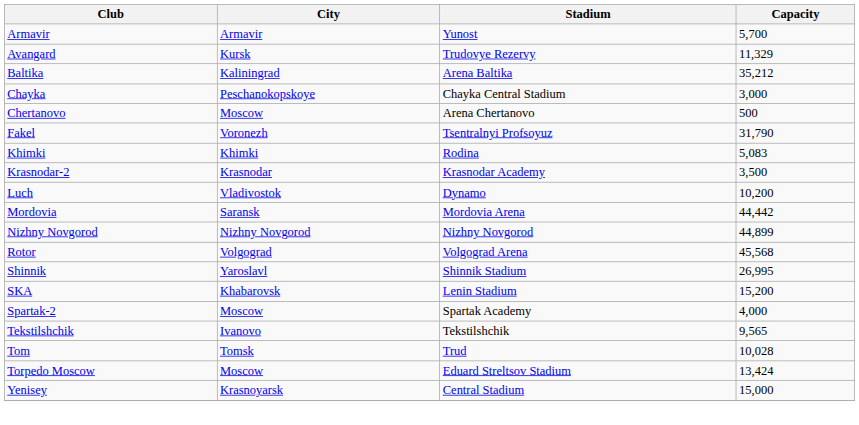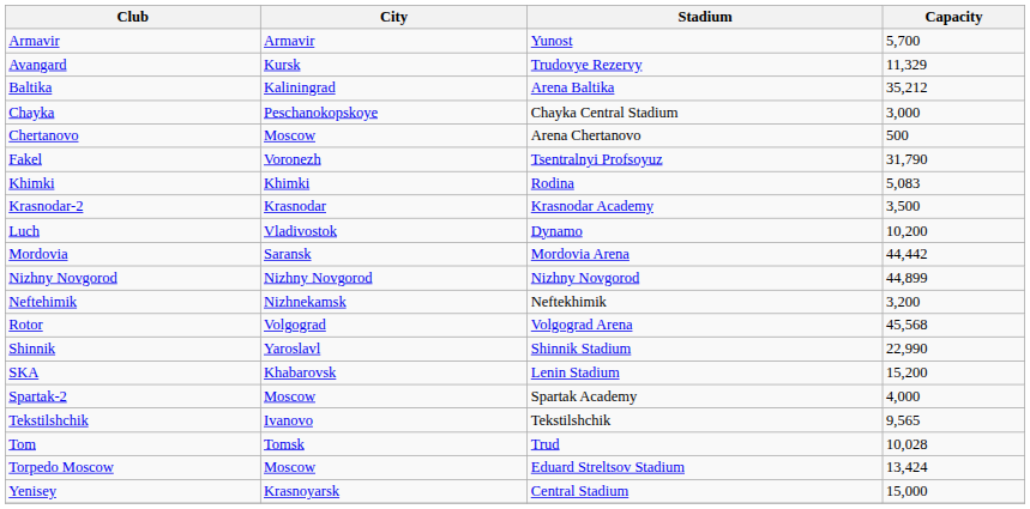 <table class="wikitable sortable" width="55%">
 <tr>
 <th>Club</th>
 <th>City</th>
 <th>Stadium</th>
 <th data-sort-type="number">Capacity</th>
 </tr>
 <tr>
 <td><a href='#'>Armavir</a></td>
 <td><a href='#'>Armavir</a></td>
 <td><a href='#'>Yunost</a></td>
 <td>5,700</td>
 </tr>
 <tr>
 <td><a href='#'>Avangard</a></td>
 <td><a href='#'>Kursk</a></td>
 <td><a href='#'>Trudovye Rezervy</a></td>
 <td>11,329</td>
 </tr>
 <tr>
 <td><a href='#'>Baltika</a></td>
 <td><a href='#'>Kaliningrad</a></td>
 <td><a href='#'>Arena Baltika</a></td>
 <td>35,212</td>
 </tr>
 <tr>
 <td><a href='#'>Chayka</a></td>
 <td><a href='#'>Peschanokopskoye</a></td>
 <td>Chayka Central Stadium</td>
 <td>3,000</td>
 </tr>
 <tr>
 <td><a href='#'>Chertanovo</a></td>
 <td><a href='#'>Moscow</a></td>
 <td>Arena Chertanovo</td>
 <td>500</td>
 </tr>
 <tr>
 <td><a href='#'>Fakel</a></td>
 <td><a href='#'>Voronezh</a></td>
 <td><a href='#'>Tsentralnyi Profsoyuz</a></td>
 <td>31,790</td>
 </tr>
 <tr>
 <td><a href='#'>Khimki</a></td>
 <td><a href='#'>Khimki</a></td>
 <td><a href='#'>Rodina</a></td>
 <td>5,083</td>
 </tr>
 <tr>
 <td><a href='#'>Krasnodar-2</a></td>
 <td><a href='#'>Krasnodar</a></td>
 <td><a href='#'>Krasnodar Academy</a></td>
 <td>3,500</td>
 </tr>
 <tr>
 <td><a href='#'>Luch</a></td>
 <td><a href='#'>Vladivostok</a></td>
 <td><a href='#'>Dynamo</a></td>
 <td>10,200</td>
 </tr>
 <tr>
 <td><a href='#'>Mordovia</a></td>
 <td><a href='#'>Saransk</a></td>
 <td><a href='#'>Mordovia Arena</a></td>
 <td>44,442</td>
 </tr>
 <tr>
 <td><a href='#'>Nizhny Novgorod</a></td>
 <td><a href='#'>Nizhny Novgorod</a></td>
 <td><a href='#'>Nizhny Novgorod</a></td>
 <td>44,899</td>
 </tr>
 <tr>
+<td><a href='#'>Neftehimik</a></td>
+<td><a href='#'>Nizhnekamsk</a></td>
+<td>Neftekhimik</td>
+<td>3,200</td>
+</tr>
+<tr>
 <td><a href='#'>Rotor</a></td>
 <td><a href='#'>Volgograd</a></td>
 <td><a href='#'>Volgograd Arena</a></td>
 <td>45,568</td>
 </tr>
 <tr>
 <td><a href='#'>Shinnik</a></td>
 <td><a href='#'>Yaroslavl</a></td>
 <td><a href='#'>Shinnik Stadium</a></td>
-<td>26,995</td>
+<td>22,990</td>
 </tr>
 <tr>
 <td><a href='#'>SKA</a></td>
 <td><a href='#'>Khabarovsk</a></td>
 <td><a href='#'>Lenin Stadium</a></td>
 <td>15,200</td>
 </tr>
 <tr>
 <td><a href='#'>Spartak-2</a></td>
 <td><a href='#'>Moscow</a></td>
 <td>Spartak Academy</td>
 <td>4,000</td>
 </tr>
 <tr>
 <td><a href='#'>Tekstilshchik</a></td>
 <td><a href='#'>Ivanovo</a></td>
 <td>Tekstilshchik</td>
 <td>9,565</td>
 </tr>
 <tr>
 <td><a href='#'>Tom</a></td>
 <td><a href='#'>Tomsk</a></td>
 <td><a href='#'>Trud</a></td>
 <td>10,028</td>
 </tr>
 <tr>
 <td><a href='#'>Torpedo Moscow</a></td>
 <td><a href='#'>Moscow</a></td>
 <td><a href='#'>Eduard Streltsov Stadium</a></td>
 <td>13,424</td>
 </tr>
 <tr>
 <td><a href='#'>Yenisey</a></td>
 <td><a href='#'>Krasnoyarsk</a></td>
 <td><a href='#'>Central Stadium</a></td>
 <td>15,000</td>
 </tr>
 <tr>
 </tr>
 </table>
